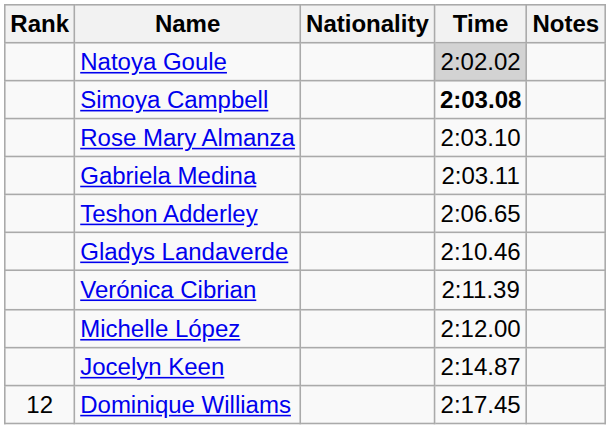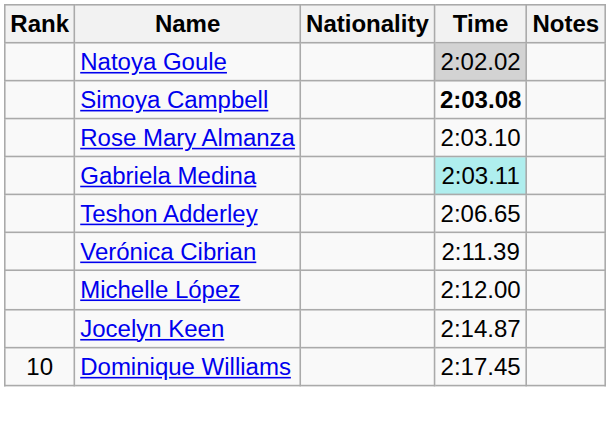 <table class="wikitable sortable" style="text-align:center;font-size:95%">
 <tr>
 <th>Rank</th>
 <th>Name</th>
 <th>Nationality</th>
 <th>Time</th>
 <th>Notes</th>
 </tr>
 <tr>
 <td></td>
 <td align=left><a href='#'>Natoya Goule</a></td>
 <td align=left></td>
 <td style="background: lightgrey;">2:02.02</td>
 <td></td>
 </tr>
 <tr>
 <td></td>
 <td align=left><a href='#'>Simoya Campbell</a></td>
 <td align=left></td>
 <td><strong>2:03.08</strong></td>
 <td></td>
 </tr>
 <tr>
 <td></td>
 <td align=left><a href='#'>Rose Mary Almanza</a></td>
 <td align=left></td>
 <td>2:03.10</td>
 <td></td>
 </tr>
 <tr>
 <td></td>
 <td align=left><a href='#'>Gabriela Medina</a></td>
 <td align=left></td>
-<td>2:03.11</td>
+<td style="background: paleturquoise;">2:03.11</td>
 <td></td>
 </tr>
 <tr>
 <td></td>
 <td align=left><a href='#'>Teshon Adderley</a></td>
 <td align=left></td>
 <td>2:06.65</td>
-<td></td>
-</tr>
-<tr>
-<td></td>
-<td align=left><a href='#'>Gladys Landaverde</a></td>
-<td align=left></td>
-<td>2:10.46</td>
 <td></td>
 </tr>
 <tr>
 <td></td>
 <td align=left><a href='#'>Verónica Cibrian</a></td>
 <td align=left></td>
 <td>2:11.39</td>
 <td></td>
 </tr>
 <tr>
 <td></td>
 <td align=left><a href='#'>Michelle López</a></td>
 <td align=left></td>
 <td>2:12.00</td>
 <td></td>
 </tr>
 <tr>
 <td></td>
 <td align=left><a href='#'>Jocelyn Keen</a></td>
 <td align=left></td>
 <td>2:14.87</td>
 <td></td>
 </tr>
 <tr>
-<td>12</td>
+<td>10</td>
 <td align=left><a href='#'>Dominique Williams</a></td>
 <td align=left></td>
 <td>2:17.45</td>
 <td></td>
 </tr>
 </table>
